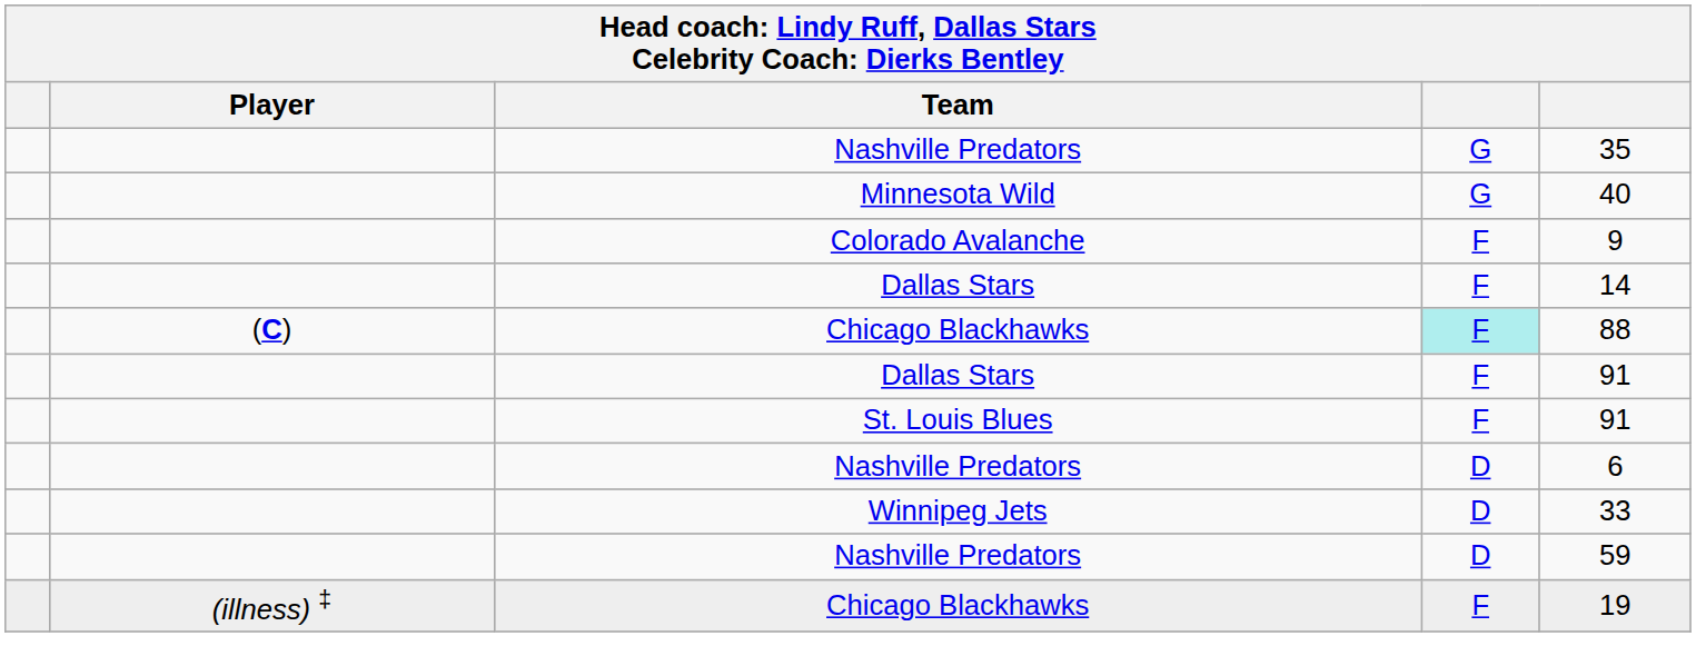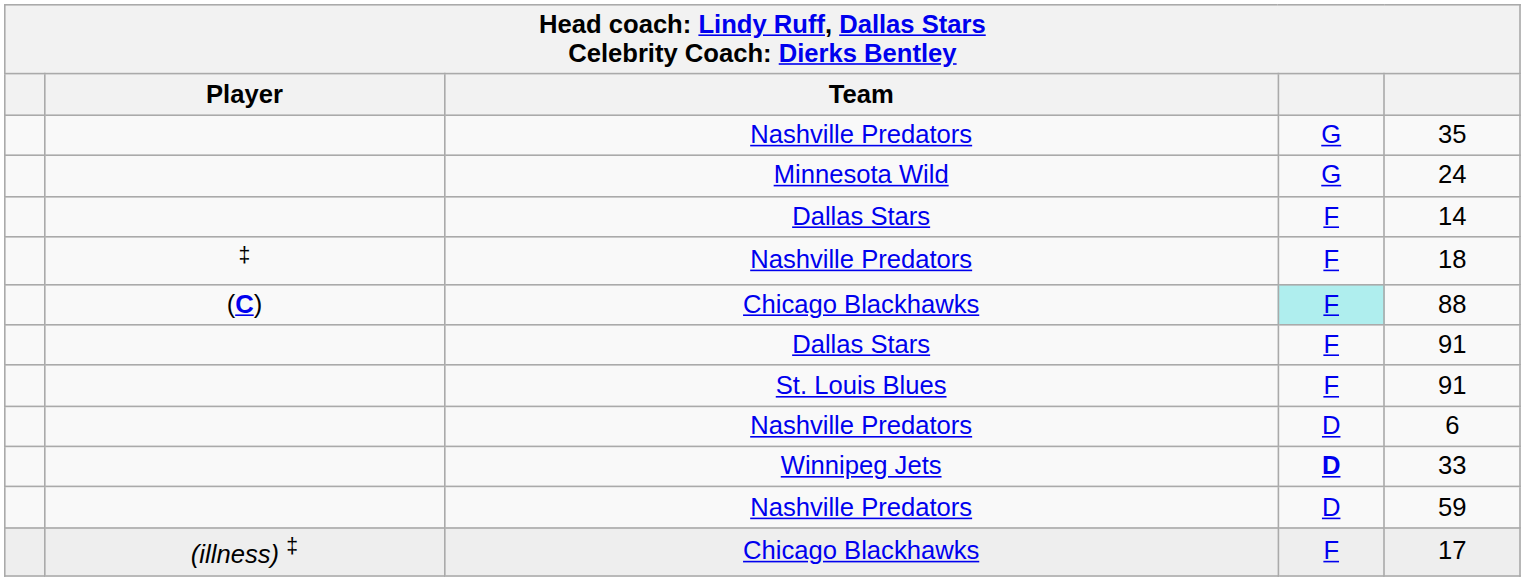 <table class="wikitable sortable" style="text-align:center" width="75%">
 <tr>
 <th colspan=5>Head coach:  <a href='#'>Lindy Ruff</a>, <a href='#'>Dallas Stars</a> <br> Celebrity Coach:  <a href='#'>Dierks Bentley</a></th>
 </tr>
 <tr>
 <th></th>
 <th>Player</th>
 <th>Team</th>
 <th></th>
 <th></th>
 </tr>
 <tr>
 <td></td>
 <td></td>
 <td><a href='#'>Nashville Predators</a></td>
 <td><a href='#'>G</a></td>
 <td>35</td>
 </tr>
 <tr>
 <td></td>
 <td></td>
 <td><a href='#'>Minnesota Wild</a></td>
 <td><a href='#'>G</a></td>
-<td>40</td>
-</tr>
-<tr>
-<td></td>
-<td></td>
-<td><a href='#'>Colorado Avalanche</a></td>
-<td><a href='#'>F</a></td>
-<td>9</td>
+<td>24</td>
 </tr>
 <tr>
 <td></td>
 <td></td>
 <td><a href='#'>Dallas Stars</a></td>
 <td><a href='#'>F</a></td>
 <td>14</td>
+</tr>
+<tr>
+<td></td>
+<td> <sup>‡</sup></td>
+<td><a href='#'>Nashville Predators</a></td>
+<td><a href='#'>F</a></td>
+<td>18</td>
 </tr>
 <tr>
 <td></td>
 <td> (<strong><a href='#'>C</a></strong>)</td>
 <td><a href='#'>Chicago Blackhawks</a></td>
 <td style="background: paleturquoise;"><a href='#'>F</a></td>
 <td>88</td>
 </tr>
 <tr>
 <td></td>
 <td></td>
 <td><a href='#'>Dallas Stars</a></td>
 <td><a href='#'>F</a></td>
 <td>91</td>
 </tr>
 <tr>
 <td></td>
 <td></td>
 <td><a href='#'>St. Louis Blues</a></td>
 <td><a href='#'>F</a></td>
 <td>91</td>
 </tr>
 <tr>
 <td></td>
 <td></td>
 <td><a href='#'>Nashville Predators</a></td>
 <td><a href='#'>D</a></td>
 <td>6</td>
 </tr>
 <tr>
 <td></td>
 <td></td>
 <td><a href='#'>Winnipeg Jets</a></td>
-<td><a href='#'>D</a></td>
+<td><strong><a href='#'>D</a></strong></td>
 <td>33</td>
 </tr>
 <tr>
 <td></td>
 <td></td>
 <td><a href='#'>Nashville Predators</a></td>
 <td><a href='#'>D</a></td>
 <td>59</td>
 </tr>
 <tr bgcolor="eeeeee">
 <td></td>
 <td> <em>(illness)</em> <sup>‡</sup></td>
 <td><a href='#'>Chicago Blackhawks</a></td>
 <td><a href='#'>F</a></td>
-<td>19</td>
+<td>17</td>
 </tr>
 </table>
